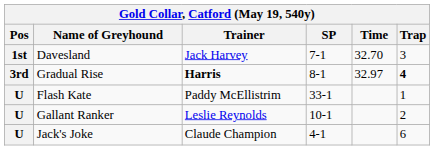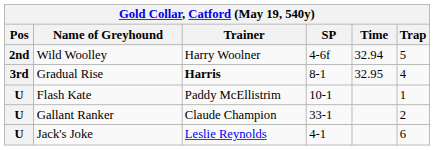 <table class="wikitable">
 <tr>
 <th colspan="6"><a href='#'>Gold Collar</a>, <a href='#'>Catford</a> (May 19, 540y)</th>
 </tr>
 <tr>
 <th width=30>Pos</th>
 <th width=180>Name of Greyhound</th>
 <th width=150>Trainer</th>
 <th width=50>SP</th>
 <th width=50>Time</th>
 <th width=30>Trap</th>
 </tr>
 <tr>
-<th>1st</th>
-<td>Davesland</td>
-<td><a href='#'>Jack Harvey</a></td>
-<td>7-1</td>
-<td>32.70</td>
-<td>3</td>
+<th>2nd</th>
+<td>Wild Woolley</td>
+<td>Harry Woolner</td>
+<td>4-6f</td>
+<td>32.94</td>
+<td>5</td>
 </tr>
 <tr>
 <th>3rd</th>
 <td>Gradual Rise</td>
 <td><strong>Harris</strong></td>
 <td>8-1</td>
-<td>32.97</td>
-<td><strong>4</strong></td>
+<td>32.95</td>
+<td>4</td>
 </tr>
 <tr>
 <th>U</th>
 <td>Flash Kate</td>
 <td>Paddy McEllistrim</td>
-<td>33-1</td>
+<td>10-1</td>
 <td></td>
 <td>1</td>
 </tr>
 <tr>
 <th>U</th>
 <td>Gallant Ranker</td>
-<td><a href='#'>Leslie Reynolds</a></td>
-<td>10-1</td>
+<td>Claude Champion</td>
+<td>33-1</td>
 <td></td>
 <td>2</td>
 </tr>
 <tr>
 <th>U</th>
 <td>Jack's Joke</td>
-<td>Claude Champion</td>
+<td><a href='#'>Leslie Reynolds</a></td>
 <td>4-1</td>
 <td></td>
 <td>6</td>
 </tr>
 </table>
